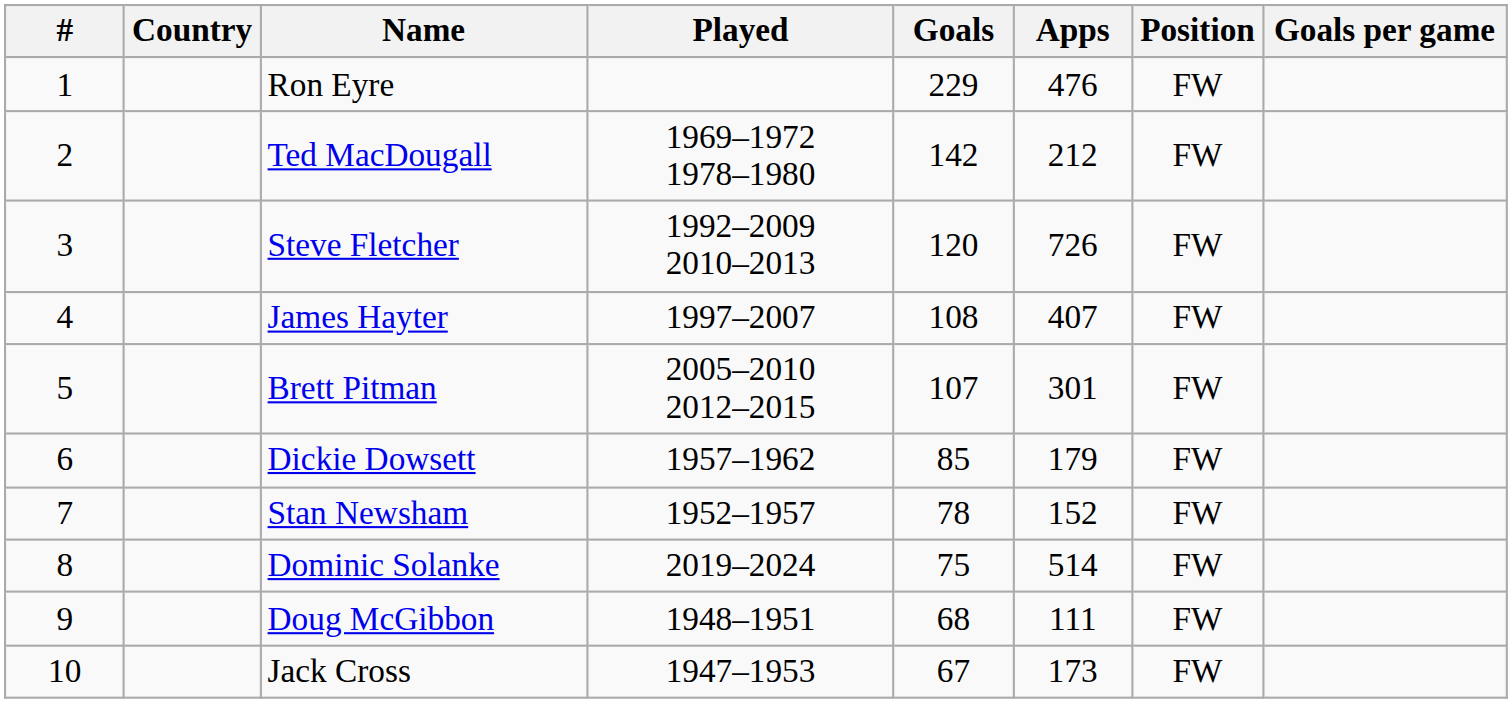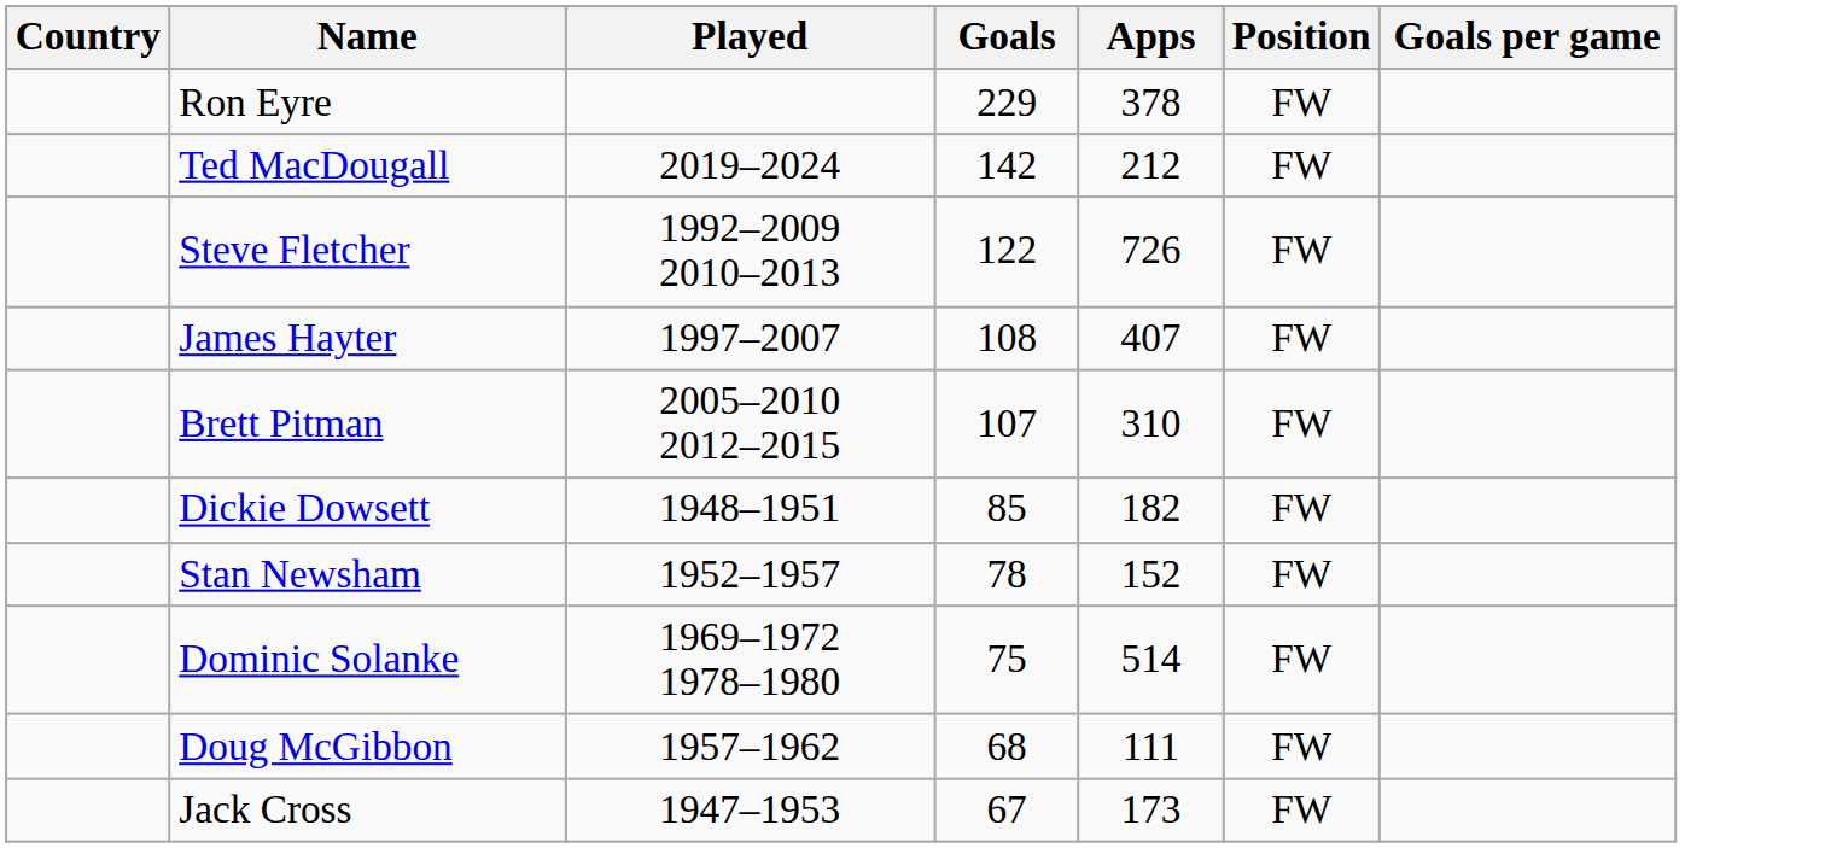 <table class="wikitable sortable" style="text-align:center;">
 <tr>
-<th width=50px>#</th>
 <th style="width:50px;">Country</th>
 <th style="width:150px;">Name</th>
 <th style="width:140px;">Played</th>
 <th width=50px>Goals</th>
 <th width=50px>Apps</th>
 <th width=50px>Position</th>
 <th style="width:110px;">Goals per game</th>
 </tr>
 <tr>
-<td>1</td>
 <td></td>
 <td style="text-align:left;">Ron Eyre</td>
 <td></td>
 <td>229</td>
-<td>476</td>
+<td>378</td>
 <td>FW</td>
 <td></td>
 </tr>
 <tr>
-<td>2</td>
 <td></td>
 <td style="text-align:left;"><a href='#'>Ted MacDougall</a></td>
-<td>1969–1972<br>1978–1980</td>
+<td>2019–2024</td>
 <td>142</td>
 <td>212</td>
 <td>FW</td>
 <td></td>
 </tr>
 <tr>
-<td>3</td>
 <td></td>
 <td style="text-align:left;"><a href='#'>Steve Fletcher</a></td>
 <td>1992–2009<br>2010–2013</td>
-<td>120</td>
+<td>122</td>
 <td>726</td>
 <td>FW</td>
 <td></td>
 </tr>
 <tr>
-<td>4</td>
 <td></td>
 <td style="text-align:left;"><a href='#'>James Hayter</a></td>
 <td>1997–2007</td>
 <td>108</td>
 <td>407</td>
 <td>FW</td>
 <td></td>
 </tr>
 <tr>
-<td>5</td>
 <td></td>
 <td align="left"><a href='#'>Brett Pitman</a></td>
 <td>2005–2010<br>2012–2015</td>
 <td>107</td>
-<td>301</td>
+<td>310</td>
 <td>FW</td>
 <td></td>
 </tr>
 <tr>
-<td>6</td>
 <td></td>
 <td align="left"><a href='#'>Dickie Dowsett</a></td>
-<td>1957–1962</td>
+<td>1948–1951</td>
 <td>85</td>
-<td>179</td>
+<td>182</td>
 <td>FW</td>
 <td></td>
 </tr>
 <tr>
-<td>7</td>
 <td></td>
 <td align="left"><a href='#'>Stan Newsham</a></td>
 <td>1952–1957</td>
 <td>78</td>
 <td>152</td>
 <td>FW</td>
 <td></td>
 </tr>
 <tr>
-<td>8</td>
 <td></td>
 <td align="left"><a href='#'>Dominic Solanke</a></td>
-<td>2019–2024</td>
+<td>1969–1972<br>1978–1980</td>
 <td>75</td>
 <td>514</td>
 <td>FW</td>
 <td></td>
 </tr>
 <tr>
-<td>9</td>
 <td></td>
 <td align="left"><a href='#'>Doug McGibbon</a></td>
-<td>1948–1951</td>
+<td>1957–1962</td>
 <td>68</td>
 <td>111</td>
 <td>FW</td>
 <td></td>
 </tr>
 <tr>
-<td>10</td>
 <td></td>
 <td align="left">Jack Cross</td>
 <td>1947–1953</td>
 <td>67</td>
 <td>173</td>
 <td>FW</td>
 <td></td>
 </tr>
 </table>
